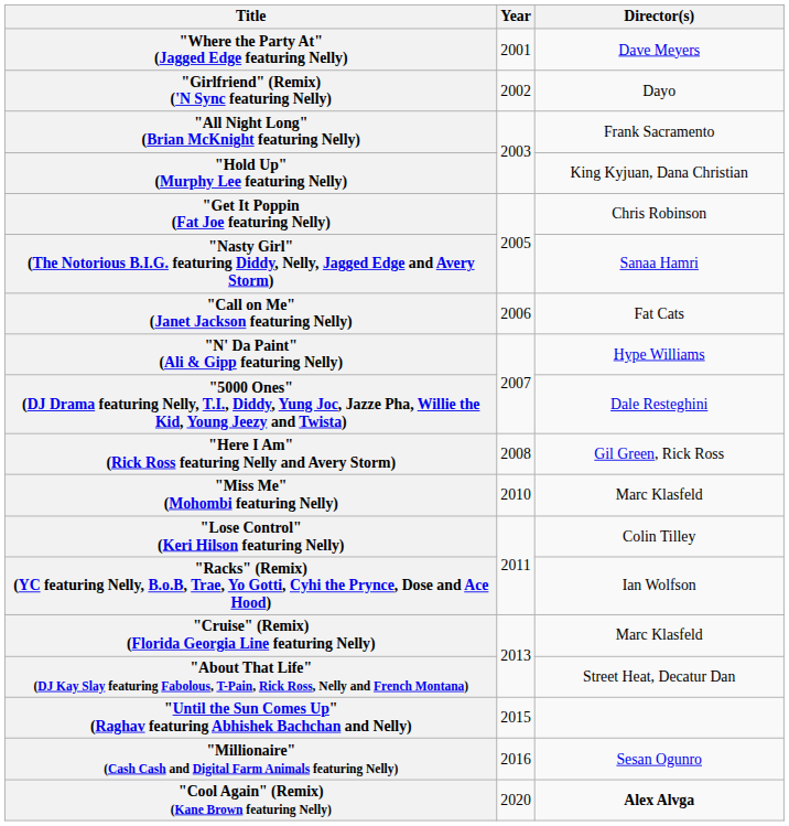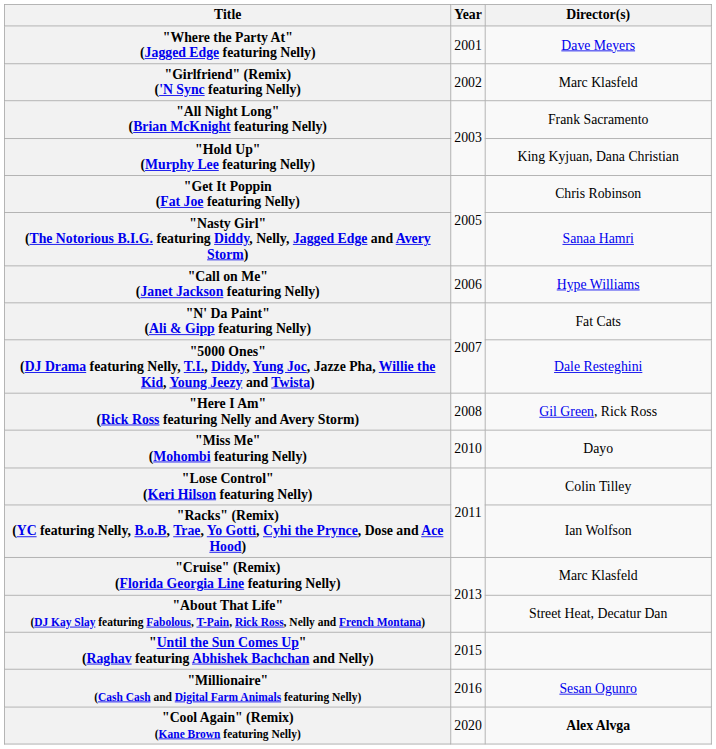 <table class="wikitable plainrowheaders" style="text-align:center;">
 <tr>
 <th scope="col" style="width:32em;">Title</th>
 <th scope="col" style="width:2em;">Year</th>
 <th scope="col" style="width:16em;">Director(s)</th>
 </tr>
 <tr>
 <th scope="row">"Where the Party At"<br><span>(<a href='#'>Jagged Edge</a> featuring Nelly)</span></th>
 <td>2001</td>
 <td><a href='#'>Dave Meyers</a></td>
 </tr>
 <tr>
 <th scope="row">"Girlfriend" (Remix)<br><span>(<a href='#'>'N Sync</a> featuring Nelly)</span></th>
 <td>2002</td>
-<td>Dayo</td>
+<td>Marc Klasfeld</td>
 </tr>
 <tr>
 <th scope="row">"All Night Long"<br><span>(<a href='#'>Brian McKnight</a> featuring Nelly)</span></th>
 <td rowspan="2">2003</td>
 <td>Frank Sacramento</td>
 </tr>
 <tr>
 <th scope="row">"Hold Up"<br><span>(<a href='#'>Murphy Lee</a> featuring Nelly)</span></th>
 <td>King Kyjuan, Dana Christian</td>
 </tr>
 <tr>
 <th scope="row">"Get It Poppin<br><span>(<a href='#'>Fat Joe</a> featuring Nelly)</span></th>
 <td rowspan="2">2005</td>
 <td>Chris Robinson</td>
 </tr>
 <tr>
 <th scope="row">"Nasty Girl"<br><span>(<a href='#'>The Notorious B.I.G.</a> featuring <a href='#'>Diddy</a>, Nelly, <a href='#'>Jagged Edge</a> and <a href='#'>Avery Storm</a>)</span></th>
 <td><a href='#'>Sanaa Hamri</a></td>
 </tr>
 <tr>
 <th scope="row">"Call on Me"<br><span>(<a href='#'>Janet Jackson</a> featuring Nelly)</span></th>
 <td>2006</td>
-<td>Fat Cats</td>
+<td><a href='#'>Hype Williams</a></td>
 </tr>
 <tr>
 <th scope="row">"N' Da Paint"<br><span>(<a href='#'>Ali & Gipp</a> featuring Nelly)</span></th>
 <td rowspan="2">2007</td>
-<td><a href='#'>Hype Williams</a></td>
+<td>Fat Cats</td>
 </tr>
 <tr>
 <th scope="row">"5000 Ones"<br><span>(<a href='#'>DJ Drama</a> featuring Nelly, <a href='#'>T.I.</a>, <a href='#'>Diddy</a>, <a href='#'>Yung Joc</a>, Jazze Pha, <a href='#'>Willie the Kid</a>, <a href='#'>Young Jeezy</a> and <a href='#'>Twista</a>)</span></th>
 <td><a href='#'>Dale Resteghini</a></td>
 </tr>
 <tr>
 <th scope="row">"Here I Am"<br><span>(<a href='#'>Rick Ross</a> featuring Nelly and Avery Storm)</span></th>
 <td>2008</td>
 <td><a href='#'>Gil Green</a>, Rick Ross</td>
 </tr>
 <tr>
 <th scope="row">"Miss Me"<br><span>(<a href='#'>Mohombi</a> featuring Nelly)</span></th>
 <td>2010</td>
-<td>Marc Klasfeld</td>
+<td>Dayo</td>
 </tr>
 <tr>
 <th scope="row">"Lose Control"<br><span>(<a href='#'>Keri Hilson</a> featuring Nelly)</span></th>
 <td rowspan="2">2011</td>
 <td>Colin Tilley</td>
 </tr>
 <tr>
 <th scope="row">"Racks" (Remix)<br><span>(<a href='#'>YC</a> featuring Nelly, <a href='#'>B.o.B</a>, <a href='#'>Trae</a>, <a href='#'>Yo Gotti</a>, <a href='#'>Cyhi the Prynce</a>, Dose and <a href='#'>Ace Hood</a>)</span></th>
 <td>Ian Wolfson</td>
 </tr>
 <tr>
 <th scope="row">"Cruise" (Remix)<br><span>(<a href='#'>Florida Georgia Line</a> featuring Nelly)</span></th>
 <td rowspan="2">2013</td>
 <td>Marc Klasfeld</td>
 </tr>
 <tr>
 <th scope="row">"About That Life"<br><small>(<a href='#'>DJ Kay Slay</a> featuring <a href='#'>Fabolous</a>, <a href='#'>T-Pain</a>, <a href='#'>Rick Ross</a>, Nelly and <a href='#'>French Montana</a>)</small></th>
 <td>Street Heat, Decatur Dan</td>
 </tr>
 <tr>
 <th scope="row">"<a href='#'>Until the Sun Comes Up</a>"<br><span>(<a href='#'>Raghav</a> featuring <a href='#'>Abhishek Bachchan</a> and Nelly)</span></th>
 <td>2015</td>
 <td></td>
 </tr>
 <tr>
 <th scope="row">"Millionaire"<br><small>(<a href='#'>Cash Cash</a> and <a href='#'>Digital Farm Animals</a> featuring Nelly)</small></th>
 <td>2016</td>
 <td><a href='#'>Sesan Ogunro</a></td>
 </tr>
 <tr>
 <th scope="row">"Cool Again" (Remix)<br><small>(<a href='#'>Kane Brown</a> featuring Nelly)</small></th>
 <td>2020</td>
 <td><strong>Alex Alvga</strong></td>
 </tr>
 </table>
